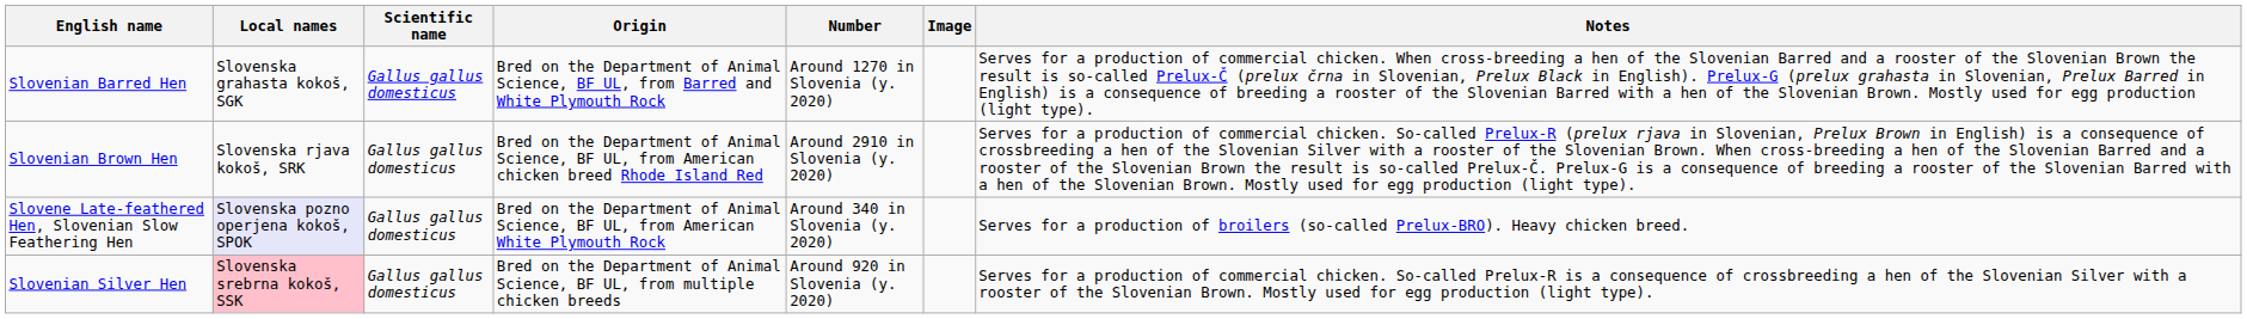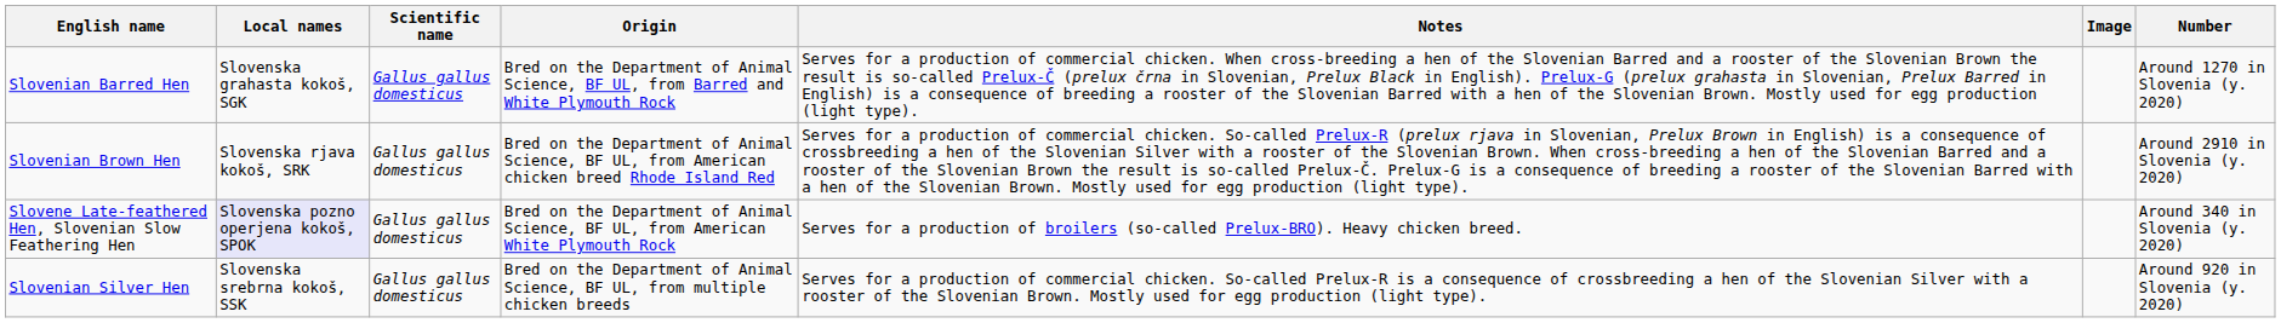 <table class="wikitable">
 <tr>
 <th>English name</th>
 <th>Local names</th>
 <th>Scientific name</th>
 <th>Origin</th>
+<th>Notes</th>
+<th>Image</th>
 <th>Number</th>
-<th>Image</th>
-<th>Notes</th>
 </tr>
 <tr>
 <td><a href='#'>Slovenian Barred Hen</a></td>
 <td>Slovenska grahasta kokoš, SGK</td>
 <td><em><a href='#'>Gallus gallus domesticus</a></em></td>
 <td>Bred on the Department of Animal Science, <a href='#'>BF UL</a>, from <a href='#'>Barred</a> and <a href='#'>White Plymouth Rock</a></td>
+<td>Serves for a production of commercial chicken. When cross-breeding a hen of the Slovenian Barred and a rooster of the Slovenian Brown the result is so-called <a href='#'>Prelux-Č</a> (<em>prelux črna</em> in Slovenian, <em>Prelux Black</em> in English). <a href='#'>Prelux-G</a> (<em>prelux grahasta</em> in Slovenian, <em>Prelux Barred</em> in English) is a consequence of breeding a rooster of the Slovenian Barred with a hen of the Slovenian Brown. Mostly used for egg production (light type).</td>
+<td></td>
 <td>Around 1270 in Slovenia (y. 2020)</td>
-<td></td>
-<td>Serves for a production of commercial chicken. When cross-breeding a hen of the Slovenian Barred and a rooster of the Slovenian Brown the result is so-called <a href='#'>Prelux-Č</a> (<em>prelux črna</em> in Slovenian, <em>Prelux Black</em> in English). <a href='#'>Prelux-G</a> (<em>prelux grahasta</em> in Slovenian, <em>Prelux Barred</em> in English) is a consequence of breeding a rooster of the Slovenian Barred with a hen of the Slovenian Brown. Mostly used for egg production (light type).</td>
 </tr>
 <tr>
 <td><a href='#'>Slovenian Brown Hen</a></td>
 <td>Slovenska rjava kokoš, SRK</td>
 <td><em>Gallus gallus domesticus</em></td>
 <td>Bred on the Department of Animal Science, BF UL, from American chicken breed <a href='#'>Rhode Island Red</a></td>
+<td>Serves for a production of commercial chicken. So-called <a href='#'>Prelux-R</a> (<em>prelux rjava</em> in Slovenian, <em>Prelux Brown</em> in English) is a consequence of crossbreeding a hen of the Slovenian Silver with a rooster of the Slovenian Brown. When cross-breeding a hen of the Slovenian Barred and a rooster of the Slovenian Brown the result is so-called Prelux-Č. Prelux-G is a consequence of breeding a rooster of the Slovenian Barred with a hen of the Slovenian Brown. Mostly used for egg production (light type).</td>
+<td></td>
 <td>Around 2910 in Slovenia (y. 2020)</td>
-<td></td>
-<td>Serves for a production of commercial chicken. So-called <a href='#'>Prelux-R</a> (<em>prelux rjava</em> in Slovenian, <em>Prelux Brown</em> in English) is a consequence of crossbreeding a hen of the Slovenian Silver with a rooster of the Slovenian Brown. When cross-breeding a hen of the Slovenian Barred and a rooster of the Slovenian Brown the result is so-called Prelux-Č. Prelux-G is a consequence of breeding a rooster of the Slovenian Barred with a hen of the Slovenian Brown. Mostly used for egg production (light type).</td>
 </tr>
 <tr>
 <td><a href='#'>Slovene Late-feathered Hen</a>, Slovenian Slow Feathering Hen</td>
 <td style="background: lavender;">Slovenska pozno operjena kokoš, SPOK</td>
 <td><em>Gallus gallus domesticus</em></td>
 <td>Bred on the Department of Animal Science, BF UL, from American <a href='#'>White Plymouth Rock</a></td>
+<td>Serves for a production of <a href='#'>broilers</a> (so-called <a href='#'>Prelux-BRO</a>). Heavy chicken breed.</td>
+<td></td>
 <td>Around 340 in Slovenia (y. 2020)</td>
-<td></td>
-<td>Serves for a production of <a href='#'>broilers</a> (so-called <a href='#'>Prelux-BRO</a>). Heavy chicken breed.</td>
 </tr>
 <tr>
 <td><a href='#'>Slovenian Silver Hen</a></td>
-<td style="background: pink;">Slovenska srebrna kokoš, SSK</td>
+<td>Slovenska srebrna kokoš, SSK</td>
 <td><em>Gallus gallus domesticus</em></td>
 <td>Bred on the Department of Animal Science, BF UL, from multiple chicken breeds</td>
+<td>Serves for a production of commercial chicken. So-called Prelux-R is a consequence of crossbreeding a hen of the Slovenian Silver with a rooster of the Slovenian Brown. Mostly used for egg production (light type).</td>
+<td></td>
 <td>Around 920 in Slovenia (y. 2020)</td>
-<td></td>
-<td>Serves for a production of commercial chicken. So-called Prelux-R is a consequence of crossbreeding a hen of the Slovenian Silver with a rooster of the Slovenian Brown. Mostly used for egg production (light type).</td>
 </tr>
 </table>
